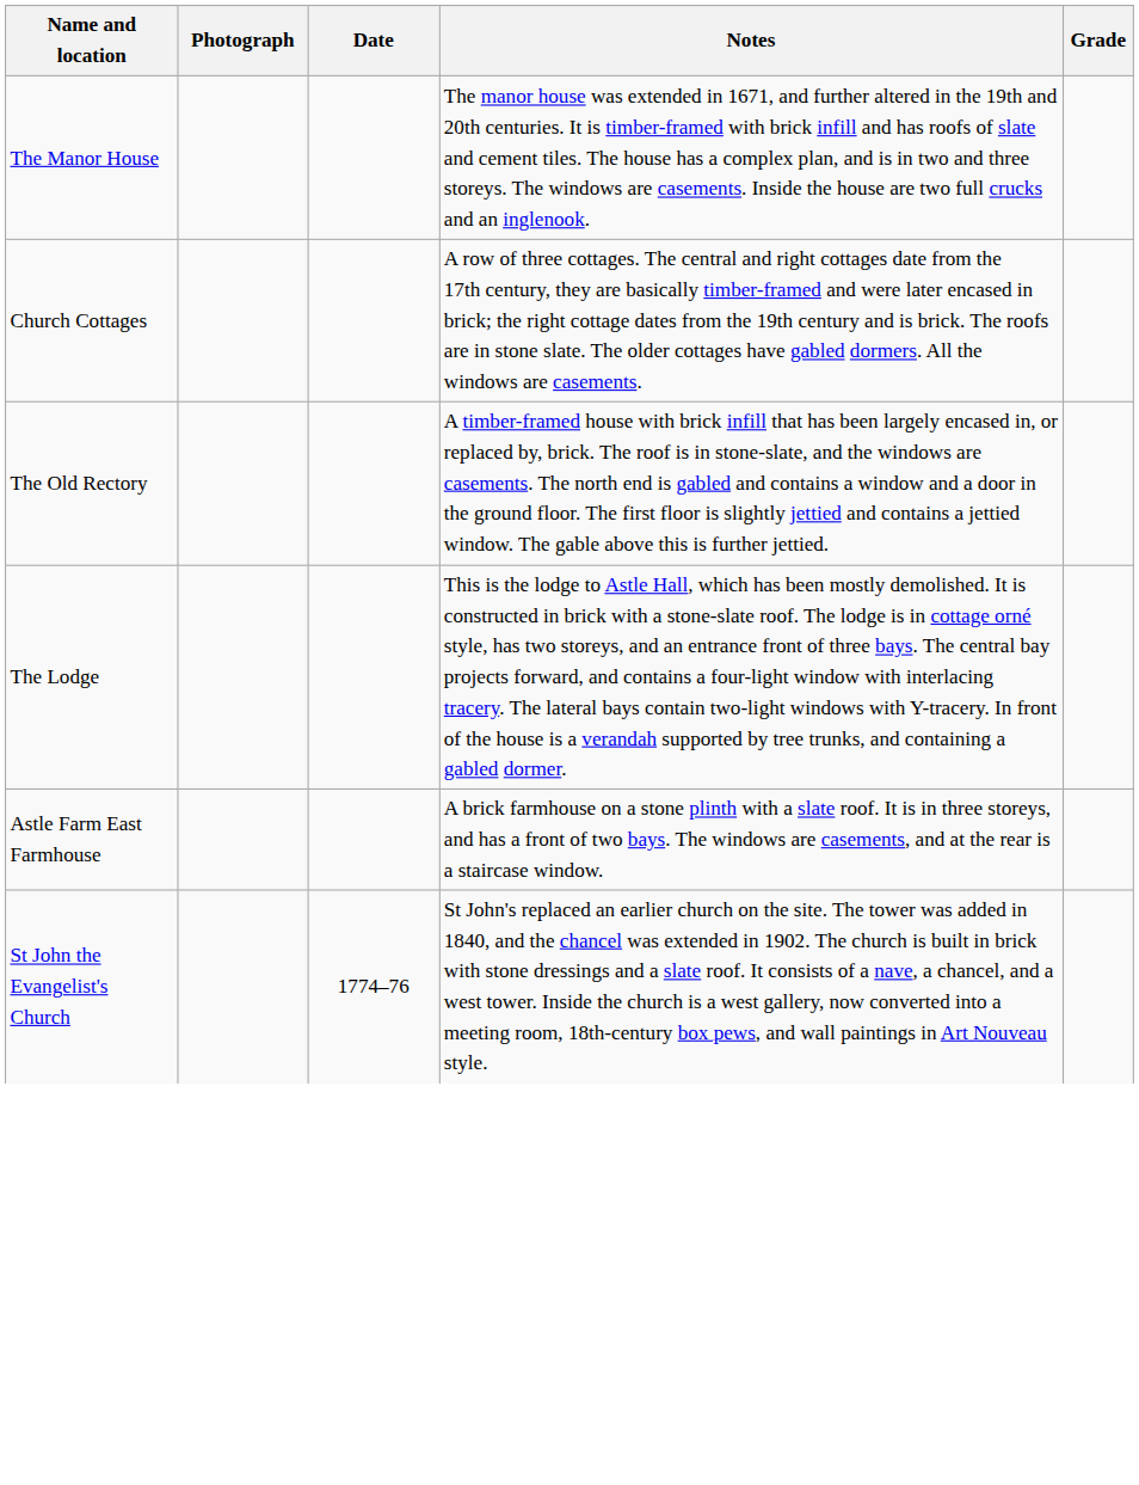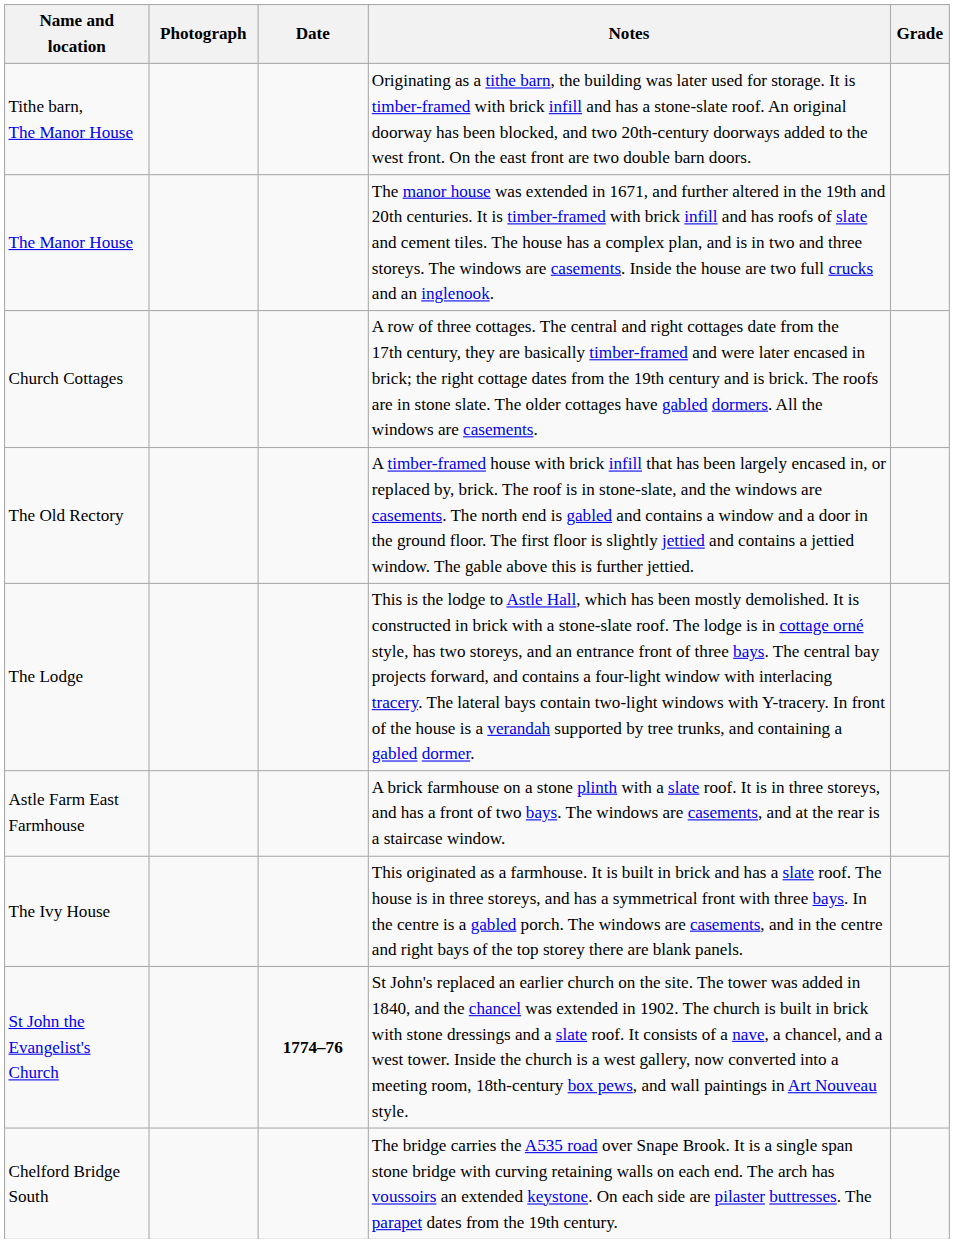 <table class="wikitable sortable plainrowheaders" style="width:100%;border:0px;text-align:left;line-height:150%;">
 <tr>
 <th scope="col"  style="width:150px">Name and location</th>
 <th scope="col"  style="width:100px" class="unsortable">Photograph</th>
 <th scope="col"  style="width:120px">Date</th>
 <th scope="col"  style="width:650px" class="unsortable">Notes</th>
 <th scope="col"  style="width:50px">Grade</th>
+</tr>
+<tr>
+<td>Tithe barn,<br><a href='#'>The Manor House</a><br><small></small></td>
+<td></td>
+<td align="center"></td>
+<td>Originating as a <a href='#'>tithe barn</a>, the building was later used for storage.  It is <a href='#'>timber-framed</a> with brick <a href='#'>infill</a> and has a stone-slate roof.  An original doorway has been blocked, and two 20th-century doorways added to the west front.  On the east front are two double barn doors.</td>
+<td align="center" ></td>
 </tr>
 <tr>
 <td><a href='#'>The Manor House</a><br><small></small></td>
 <td></td>
 <td align="center"></td>
 <td>The <a href='#'>manor house</a> was extended in 1671, and further altered in the 19th and 20th centuries.  It is <a href='#'>timber-framed</a> with brick <a href='#'>infill</a> and has roofs of <a href='#'>slate</a> and cement tiles.  The house has a complex plan, and is in two and three storeys.  The windows are <a href='#'>casements</a>.  Inside the house are two full <a href='#'>crucks</a> and an <a href='#'>inglenook</a>.</td>
 <td align="center" ></td>
 </tr>
 <tr>
 <td>Church Cottages<br><small></small></td>
 <td></td>
 <td align="center"></td>
 <td>A row of three cottages.  The central and right cottages date from the 17th century, they are basically <a href='#'>timber-framed</a> and were later encased in brick; the right cottage dates from the 19th century and is brick.  The roofs are in stone slate.  The older cottages have <a href='#'>gabled</a> <a href='#'>dormers</a>.  All the windows are <a href='#'>casements</a>.</td>
 <td align="center" ></td>
 </tr>
 <tr>
 <td>The Old Rectory<br><small></small></td>
 <td></td>
 <td align="center"></td>
 <td>A <a href='#'>timber-framed</a> house with brick <a href='#'>infill</a> that has been largely encased in, or replaced by, brick.  The roof is in stone-slate,  and the windows are <a href='#'>casements</a>.  The north end is <a href='#'>gabled</a> and contains a window and a door in the ground floor.  The first floor is slightly <a href='#'>jettied</a> and contains a jettied window.  The gable above this is further jettied.</td>
 <td align="center" ></td>
 </tr>
 <tr>
 <td>The Lodge<br><small></small></td>
 <td></td>
 <td align="center"></td>
 <td>This is the lodge to <a href='#'>Astle Hall</a>, which has been mostly demolished.  It is constructed in brick with a stone-slate roof.  The lodge is in <a href='#'>cottage orné</a> style, has two storeys, and an entrance front of three <a href='#'>bays</a>.  The central bay projects forward, and contains a four-light window with interlacing <a href='#'>tracery</a>.  The lateral bays contain two-light windows with Y-tracery.  In front of the house is a <a href='#'>verandah</a> supported by tree trunks, and containing a <a href='#'>gabled</a> <a href='#'>dormer</a>.</td>
 <td align="center" ></td>
 </tr>
 <tr>
 <td>Astle Farm East Farmhouse<br><small></small></td>
 <td></td>
 <td align="center"></td>
 <td>A brick farmhouse on a stone <a href='#'>plinth</a> with a <a href='#'>slate</a> roof.  It is in three storeys, and has a front of two <a href='#'>bays</a>.  The windows are <a href='#'>casements</a>, and at the rear is a staircase window.</td>
 <td align="center" ></td>
 </tr>
 <tr>
+<td>The Ivy House<br><small></small></td>
+<td></td>
+<td align="center"></td>
+<td>This originated as a farmhouse.  It is built in brick and has a <a href='#'>slate</a> roof.  The house is in three storeys, and has a symmetrical front with three <a href='#'>bays</a>.  In the centre is a <a href='#'>gabled</a> porch.  The windows are <a href='#'>casements</a>, and in the centre and right bays of the top storey there are blank panels.</td>
+<td align="center" ></td>
+</tr>
+<tr>
 <td><a href='#'>St John the Evangelist's Church</a><br><small></small></td>
 <td></td>
-<td align="center">1774–76</td>
+<td align="center"><strong>1774–76</strong></td>
 <td>St John's replaced an earlier church on the site.  The tower was added in 1840, and the <a href='#'>chancel</a> was extended in 1902.  The church is built in brick with stone dressings and a <a href='#'>slate</a> roof. It consists of a <a href='#'>nave</a>, a chancel, and a west tower.  Inside the church is a west gallery, now converted into a meeting room, 18th-century <a href='#'>box pews</a>, and wall paintings in <a href='#'>Art Nouveau</a> style.</td>
+<td align="center" ></td>
+</tr>
+<tr>
+<td>Chelford Bridge South<br><small></small></td>
+<td></td>
+<td align="center"></td>
+<td>The bridge carries the <a href='#'>A535 road</a> over Snape Brook.  It is a single span stone bridge with curving retaining walls on each end.  The arch has <a href='#'>voussoirs</a> an extended <a href='#'>keystone</a>.  On each side are <a href='#'>pilaster</a> <a href='#'>buttresses</a>.  The <a href='#'>parapet</a> dates from the 19th century.</td>
 <td align="center" ></td>
 </tr>
 <tr>
 </tr>
 </table>
